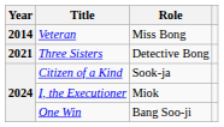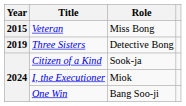 <table class="wikitable plainrowheaders sortable">
 <tr>
 <th scope="col">Year</th>
 <th scope="col">Title</th>
 <th scope="col">Role</th>
 <th scope="col" class="unsortable"></th>
 </tr>
 <tr>
-<th scope="row">2014</th>
+<th scope="row">2015</th>
 <td><em><a href='#'>Veteran</a></em></td>
 <td>Miss Bong</td>
 <td style="text-align:center"></td>
 </tr>
 <tr>
-<th scope="row">2021</th>
+<th scope="row">2019</th>
 <td><a href='#'><em>Three Sisters</em></a></td>
 <td>Detective Bong</td>
 <td style="text-align:center"></td>
 </tr>
 <tr>
 <th scope="row" rowspan="3">2024</th>
 <td><em><a href='#'>Citizen of a Kind</a></em></td>
 <td>Sook-ja</td>
 <td style="text-align:center"></td>
 </tr>
 <tr>
 <td><em><a href='#'>I, the Executioner</a></em></td>
 <td>Miok</td>
 <td style="text-align:center"></td>
 </tr>
 <tr>
 <td><em><a href='#'>One Win</a></em></td>
 <td>Bang Soo-ji</td>
 <td style="text-align:center"></td>
 </tr>
 </table>
